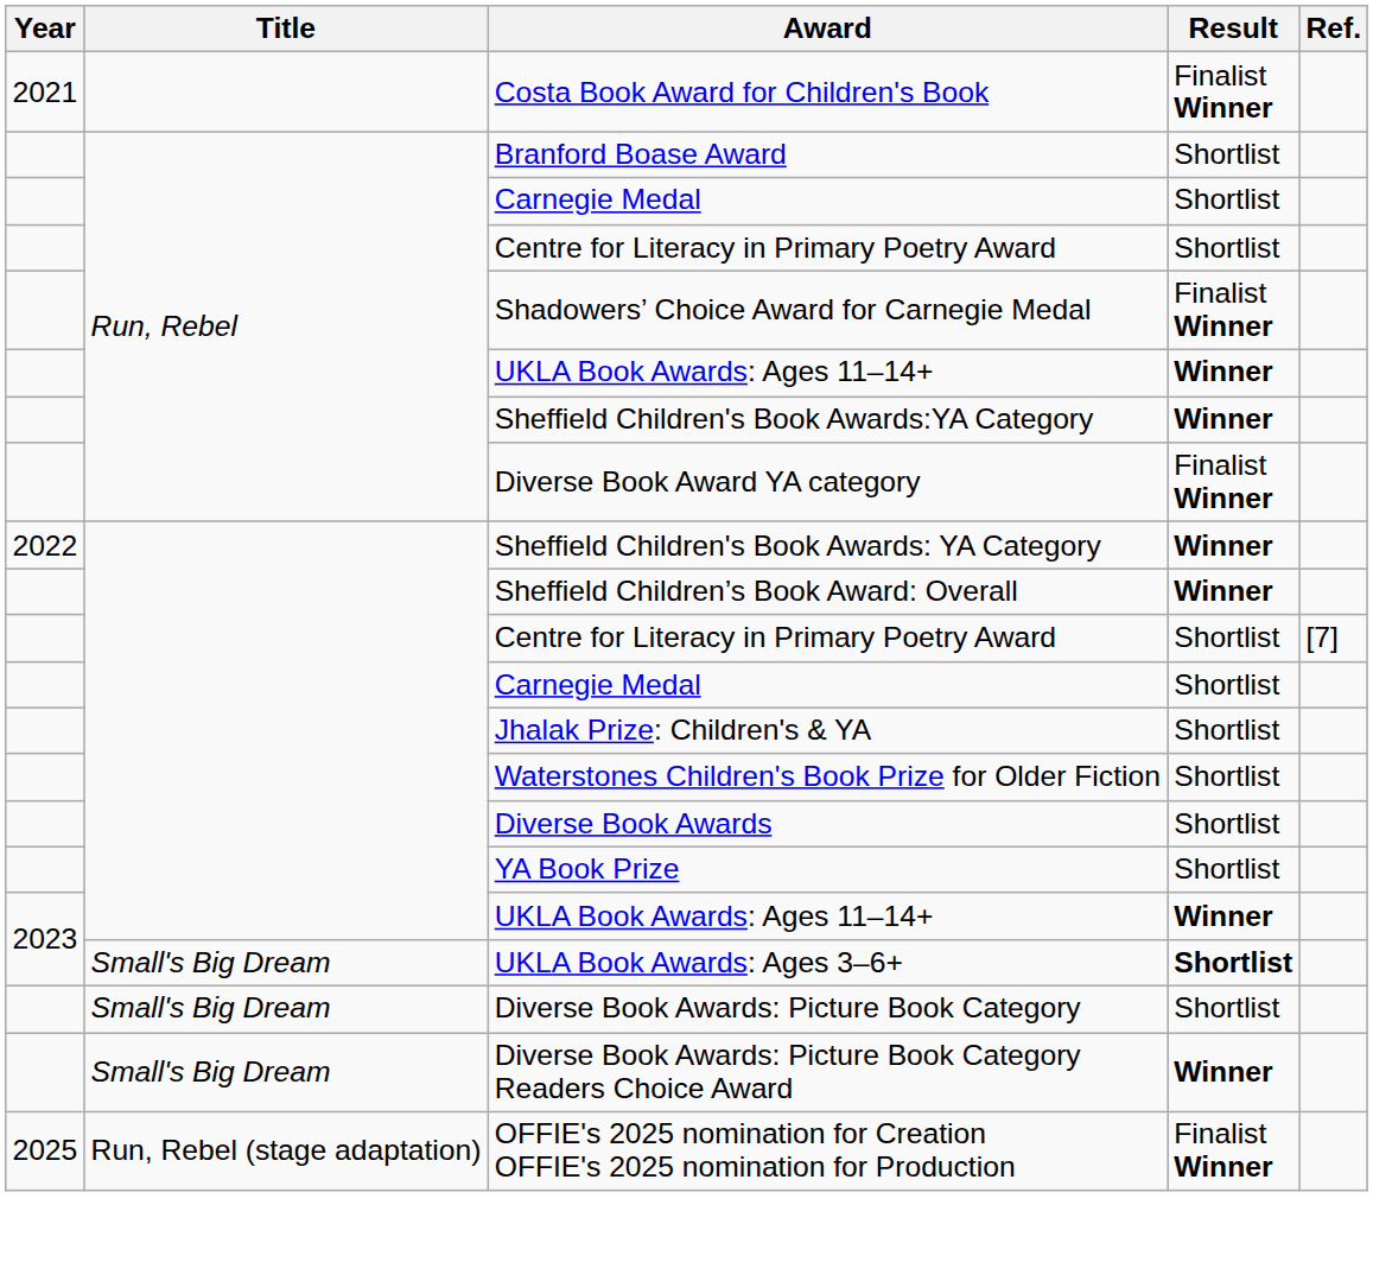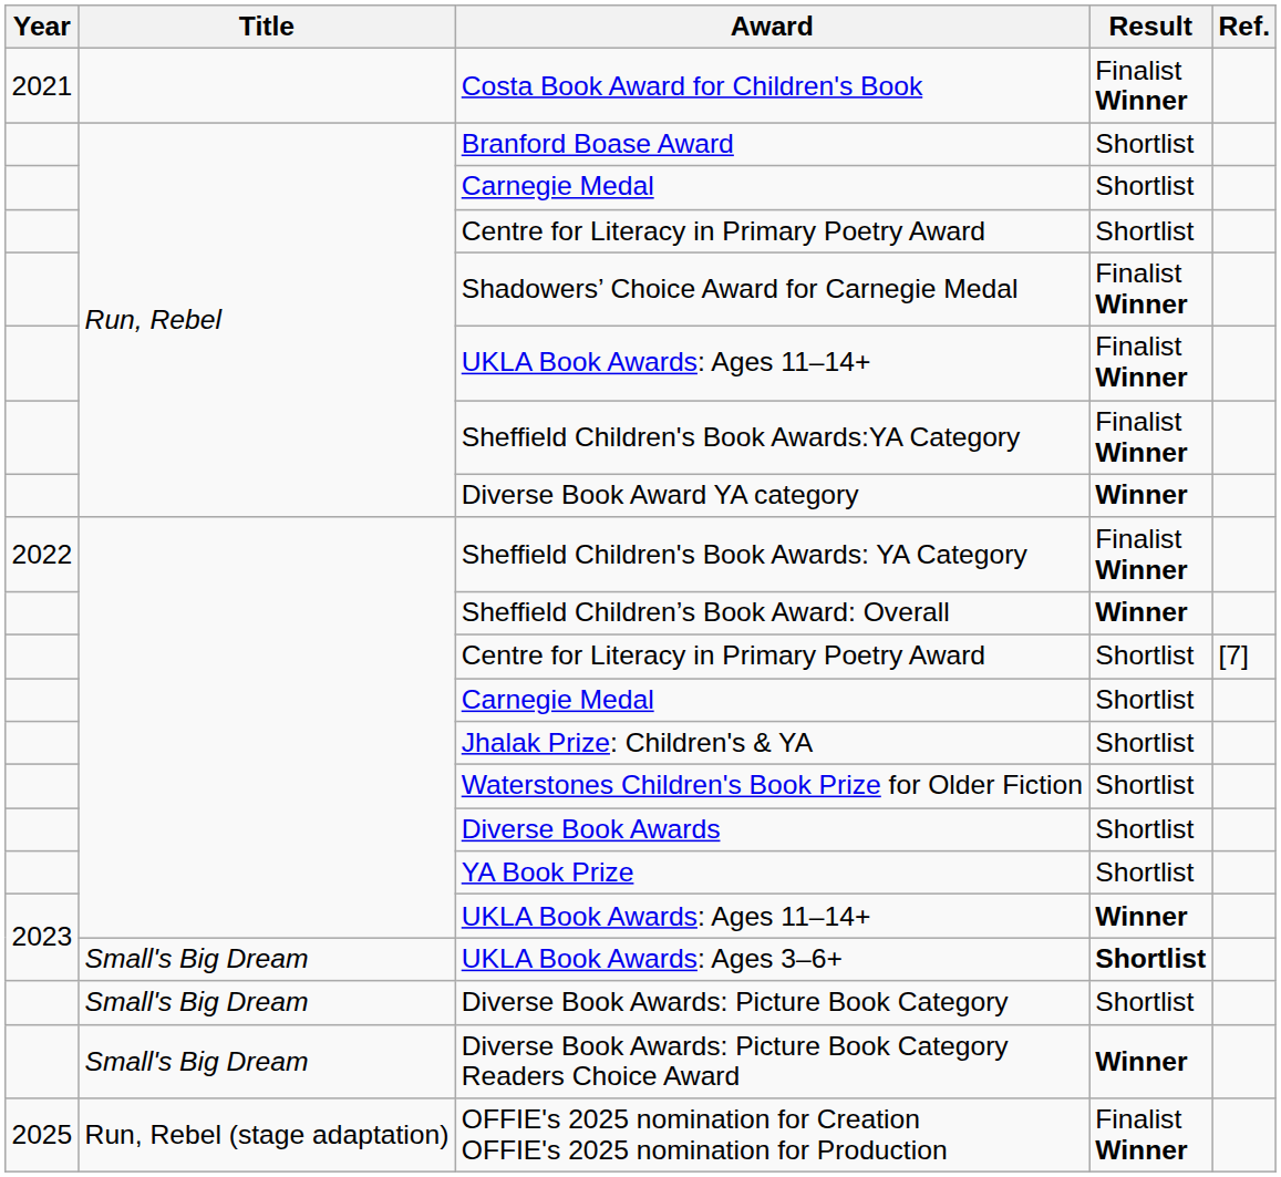 <table class="wikitable sortable mw-collapsible">
 <tr>
 <th>Year</th>
 <th>Title</th>
 <th>Award</th>
 <th>Result</th>
 <th>Ref.</th>
 </tr>
 <tr>
 <td>2021</td>
 <td></td>
 <td><a href='#'>Costa Book Award for Children's Book</a></td>
 <td>Finalist<br><strong>Winner</strong></td>
 <td></td>
 </tr>
 <tr>
 <td></td>
 <td rowspan="7"><em>Run, Rebel</em></td>
 <td><a href='#'>Branford Boase Award</a></td>
 <td>Shortlist</td>
 <td></td>
 </tr>
 <tr>
 <td></td>
 <td><a href='#'>Carnegie Medal</a></td>
 <td>Shortlist</td>
 <td></td>
 </tr>
 <tr>
 <td></td>
 <td>Centre for Literacy in Primary Poetry Award</td>
 <td>Shortlist</td>
 <td></td>
 </tr>
 <tr>
 <td></td>
 <td>Shadowers’ Choice Award for Carnegie Medal</td>
 <td>Finalist<br><strong>Winner</strong></td>
 <td></td>
 </tr>
 <tr>
 <td></td>
 <td><a href='#'>UKLA Book Awards</a>: Ages 11–14+</td>
-<td><strong>Winner</strong></td>
+<td>Finalist<br><strong>Winner</strong></td>
 <td></td>
 </tr>
 <tr>
 <td></td>
 <td>Sheffield Children's Book Awards:YA Category</td>
-<td><strong>Winner</strong></td>
+<td>Finalist<br><strong>Winner</strong></td>
 <td></td>
 </tr>
 <tr>
 <td></td>
 <td>Diverse Book Award YA category</td>
-<td>Finalist<br><strong>Winner</strong></td>
+<td><strong>Winner</strong></td>
 <td></td>
 </tr>
 <tr>
 <td>2022</td>
 <td rowspan="9"></td>
 <td>Sheffield Children's Book Awards: YA Category</td>
-<td><strong>Winner</strong></td>
+<td>Finalist<br><strong>Winner</strong></td>
 <td></td>
 </tr>
 <tr>
 <td></td>
 <td>Sheffield Children’s Book Award: Overall</td>
 <td><strong>Winner</strong></td>
 <td></td>
 </tr>
 <tr>
 <td></td>
 <td>Centre for Literacy in Primary Poetry Award</td>
 <td>Shortlist</td>
 <td>[7]</td>
 </tr>
 <tr>
 <td></td>
 <td><a href='#'>Carnegie Medal</a></td>
 <td>Shortlist</td>
 <td></td>
 </tr>
 <tr>
 <td></td>
 <td><a href='#'>Jhalak Prize</a>: Children's & YA</td>
 <td>Shortlist</td>
 <td></td>
 </tr>
 <tr>
 <td></td>
 <td><a href='#'>Waterstones Children's Book Prize</a> for Older Fiction</td>
 <td>Shortlist</td>
 <td></td>
 </tr>
 <tr>
 <td></td>
 <td><a href='#'>Diverse Book Awards</a></td>
 <td>Shortlist</td>
 <td></td>
 </tr>
 <tr>
 <td></td>
 <td><a href='#'>YA Book Prize</a></td>
 <td>Shortlist</td>
 <td></td>
 </tr>
 <tr>
 <td rowspan="2">2023</td>
 <td><a href='#'>UKLA Book Awards</a>: Ages 11–14+</td>
 <td><strong>Winner</strong></td>
 <td></td>
 </tr>
 <tr>
 <td><em>Small's Big Dream</em></td>
 <td><a href='#'>UKLA Book Awards</a>: Ages 3–6+</td>
 <td><strong>Shortlist</strong></td>
 <td></td>
 </tr>
 <tr>
 <td></td>
 <td><em>Small's Big Dream</em></td>
 <td>Diverse Book Awards: Picture Book Category</td>
 <td>Shortlist</td>
 <td></td>
 </tr>
 <tr>
 <td></td>
 <td><em>Small's Big Dream</em></td>
 <td>Diverse Book Awards: Picture Book Category<br>Readers Choice Award</td>
 <td><strong>Winner</strong></td>
 <td></td>
 </tr>
 <tr>
 <td>2025</td>
 <td>Run, Rebel (stage adaptation)</td>
 <td>OFFIE's 2025 nomination for Creation<br>OFFIE's 2025 nomination for Production</td>
 <td>Finalist<br><strong>Winner</strong></td>
 <td></td>
 </tr>
 </table>
